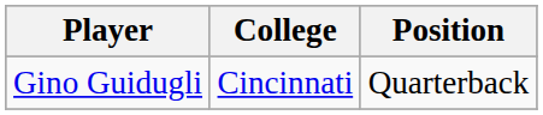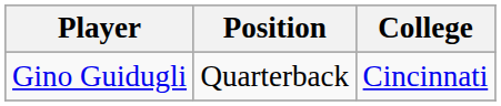 <table class="wikitable">
 <tr>
 <th>Player</th>
+<th>Position</th>
 <th>College</th>
-<th>Position</th>
 </tr>
 <tr>
 <td><a href='#'>Gino Guidugli</a></td>
+<td>Quarterback</td>
 <td><a href='#'>Cincinnati</a></td>
-<td>Quarterback</td>
 </tr>
 </table>
